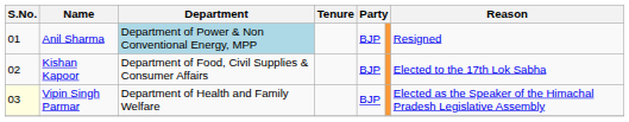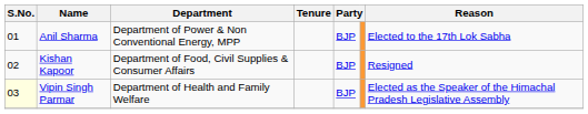 <table class = "wikitable">
 <tr>
 <th>S.No.</th>
 <th>Name</th>
 <th>Department</th>
 <th>Tenure</th>
 <th colspan="2" scope="col">Party</th>
 <th>Reason</th>
 </tr>
 <tr>
 <td>01</td>
 <td><a href='#'>Anil Sharma</a></td>
-<td style="background: lightblue;">Department of Power & Non Conventional Energy, MPP</td>
+<td>Department of Power & Non Conventional Energy, MPP</td>
 <td></td>
 <td><a href='#'>BJP</a></td>
 <td bgcolor=#FF9933></td>
-<td><a href='#'>Resigned</a></td>
+<td><a href='#'>Elected to the 17th Lok Sabha</a></td>
 </tr>
 <tr>
 <td>02</td>
 <td><a href='#'>Kishan Kapoor</a></td>
 <td>Department of Food, Civil Supplies & Consumer Affairs</td>
 <td></td>
 <td><a href='#'>BJP</a></td>
 <td bgcolor=#FF9933></td>
-<td><a href='#'>Elected to the 17th Lok Sabha</a></td>
+<td><a href='#'>Resigned</a></td>
 </tr>
 <tr>
 <td style="background: lightyellow;">03</td>
 <td><a href='#'>Vipin Singh Parmar</a></td>
 <td>Department of Health and Family Welfare</td>
 <td></td>
 <td><a href='#'>BJP</a></td>
 <td bgcolor=#FF9933></td>
 <td><a href='#'>Elected as the Speaker of the Himachal Pradesh Legislative Assembly</a></td>
 </tr>
 <tr>
 </tr>
 </table>
